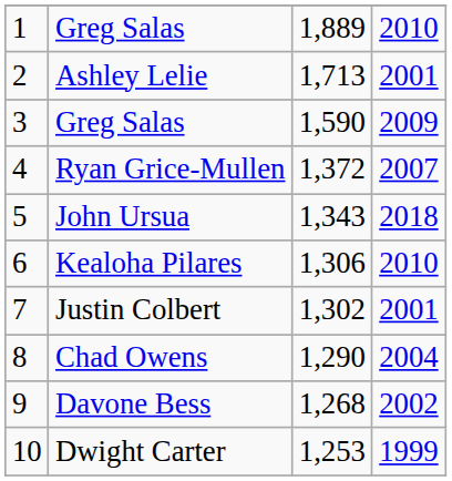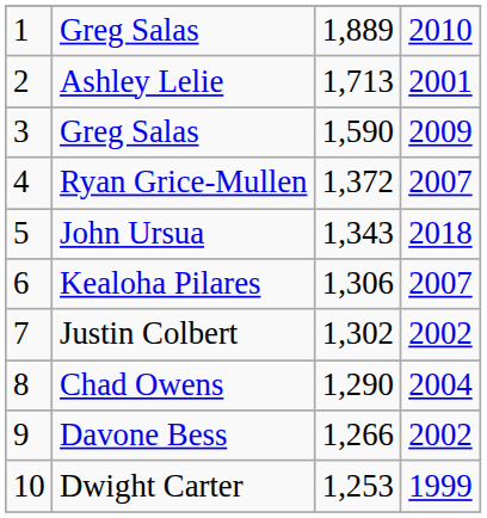 <table class="wikitable">
 <tr>
 </tr>
 <tr>
 <td>1</td>
 <td><a href='#'>Greg Salas</a></td>
 <td>1,889</td>
 <td><a href='#'>2010</a></td>
 </tr>
 <tr>
 <td>2</td>
 <td><a href='#'>Ashley Lelie</a></td>
 <td>1,713</td>
 <td><a href='#'>2001</a></td>
 </tr>
 <tr>
 <td>3</td>
 <td><a href='#'>Greg Salas</a></td>
 <td>1,590</td>
 <td><a href='#'>2009</a></td>
 </tr>
 <tr>
 <td>4</td>
 <td><a href='#'>Ryan Grice-Mullen</a></td>
 <td>1,372</td>
 <td><a href='#'>2007</a></td>
 </tr>
 <tr>
 <td>5</td>
 <td><a href='#'>John Ursua</a></td>
 <td>1,343</td>
 <td><a href='#'>2018</a></td>
 </tr>
 <tr>
 <td>6</td>
 <td><a href='#'>Kealoha Pilares</a></td>
 <td>1,306</td>
-<td><a href='#'>2010</a></td>
+<td><a href='#'>2007</a></td>
 </tr>
 <tr>
 <td>7</td>
 <td>Justin Colbert</td>
 <td>1,302</td>
-<td><a href='#'>2001</a></td>
+<td><a href='#'>2002</a></td>
 </tr>
 <tr>
 <td>8</td>
 <td><a href='#'>Chad Owens</a></td>
 <td>1,290</td>
 <td><a href='#'>2004</a></td>
 </tr>
 <tr>
 <td>9</td>
 <td><a href='#'>Davone Bess</a></td>
-<td>1,268</td>
+<td>1,266</td>
 <td><a href='#'>2002</a></td>
 </tr>
 <tr>
 <td>10</td>
 <td>Dwight Carter</td>
 <td>1,253</td>
 <td><a href='#'>1999</a></td>
 </tr>
 </table>
